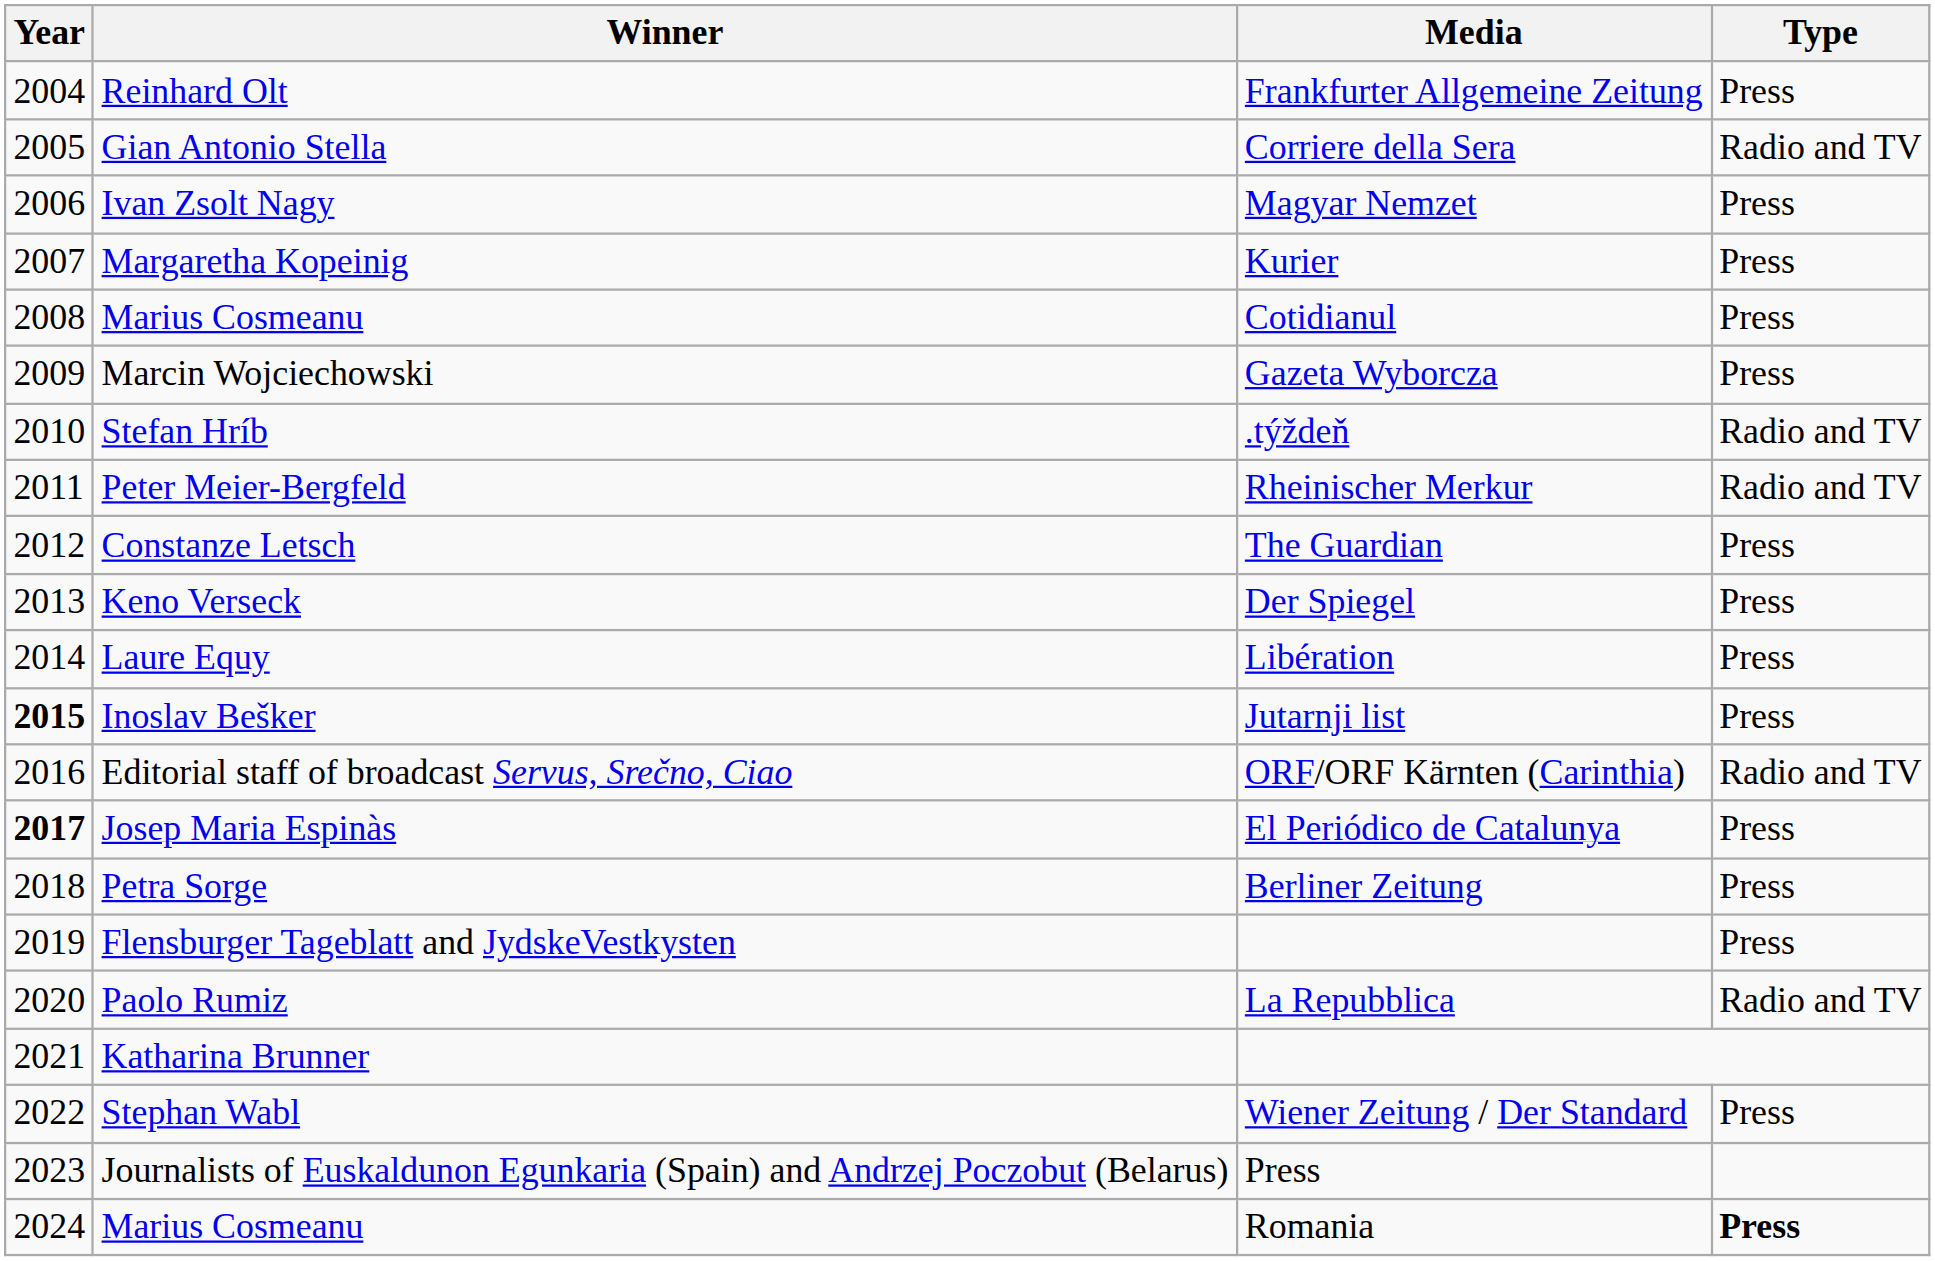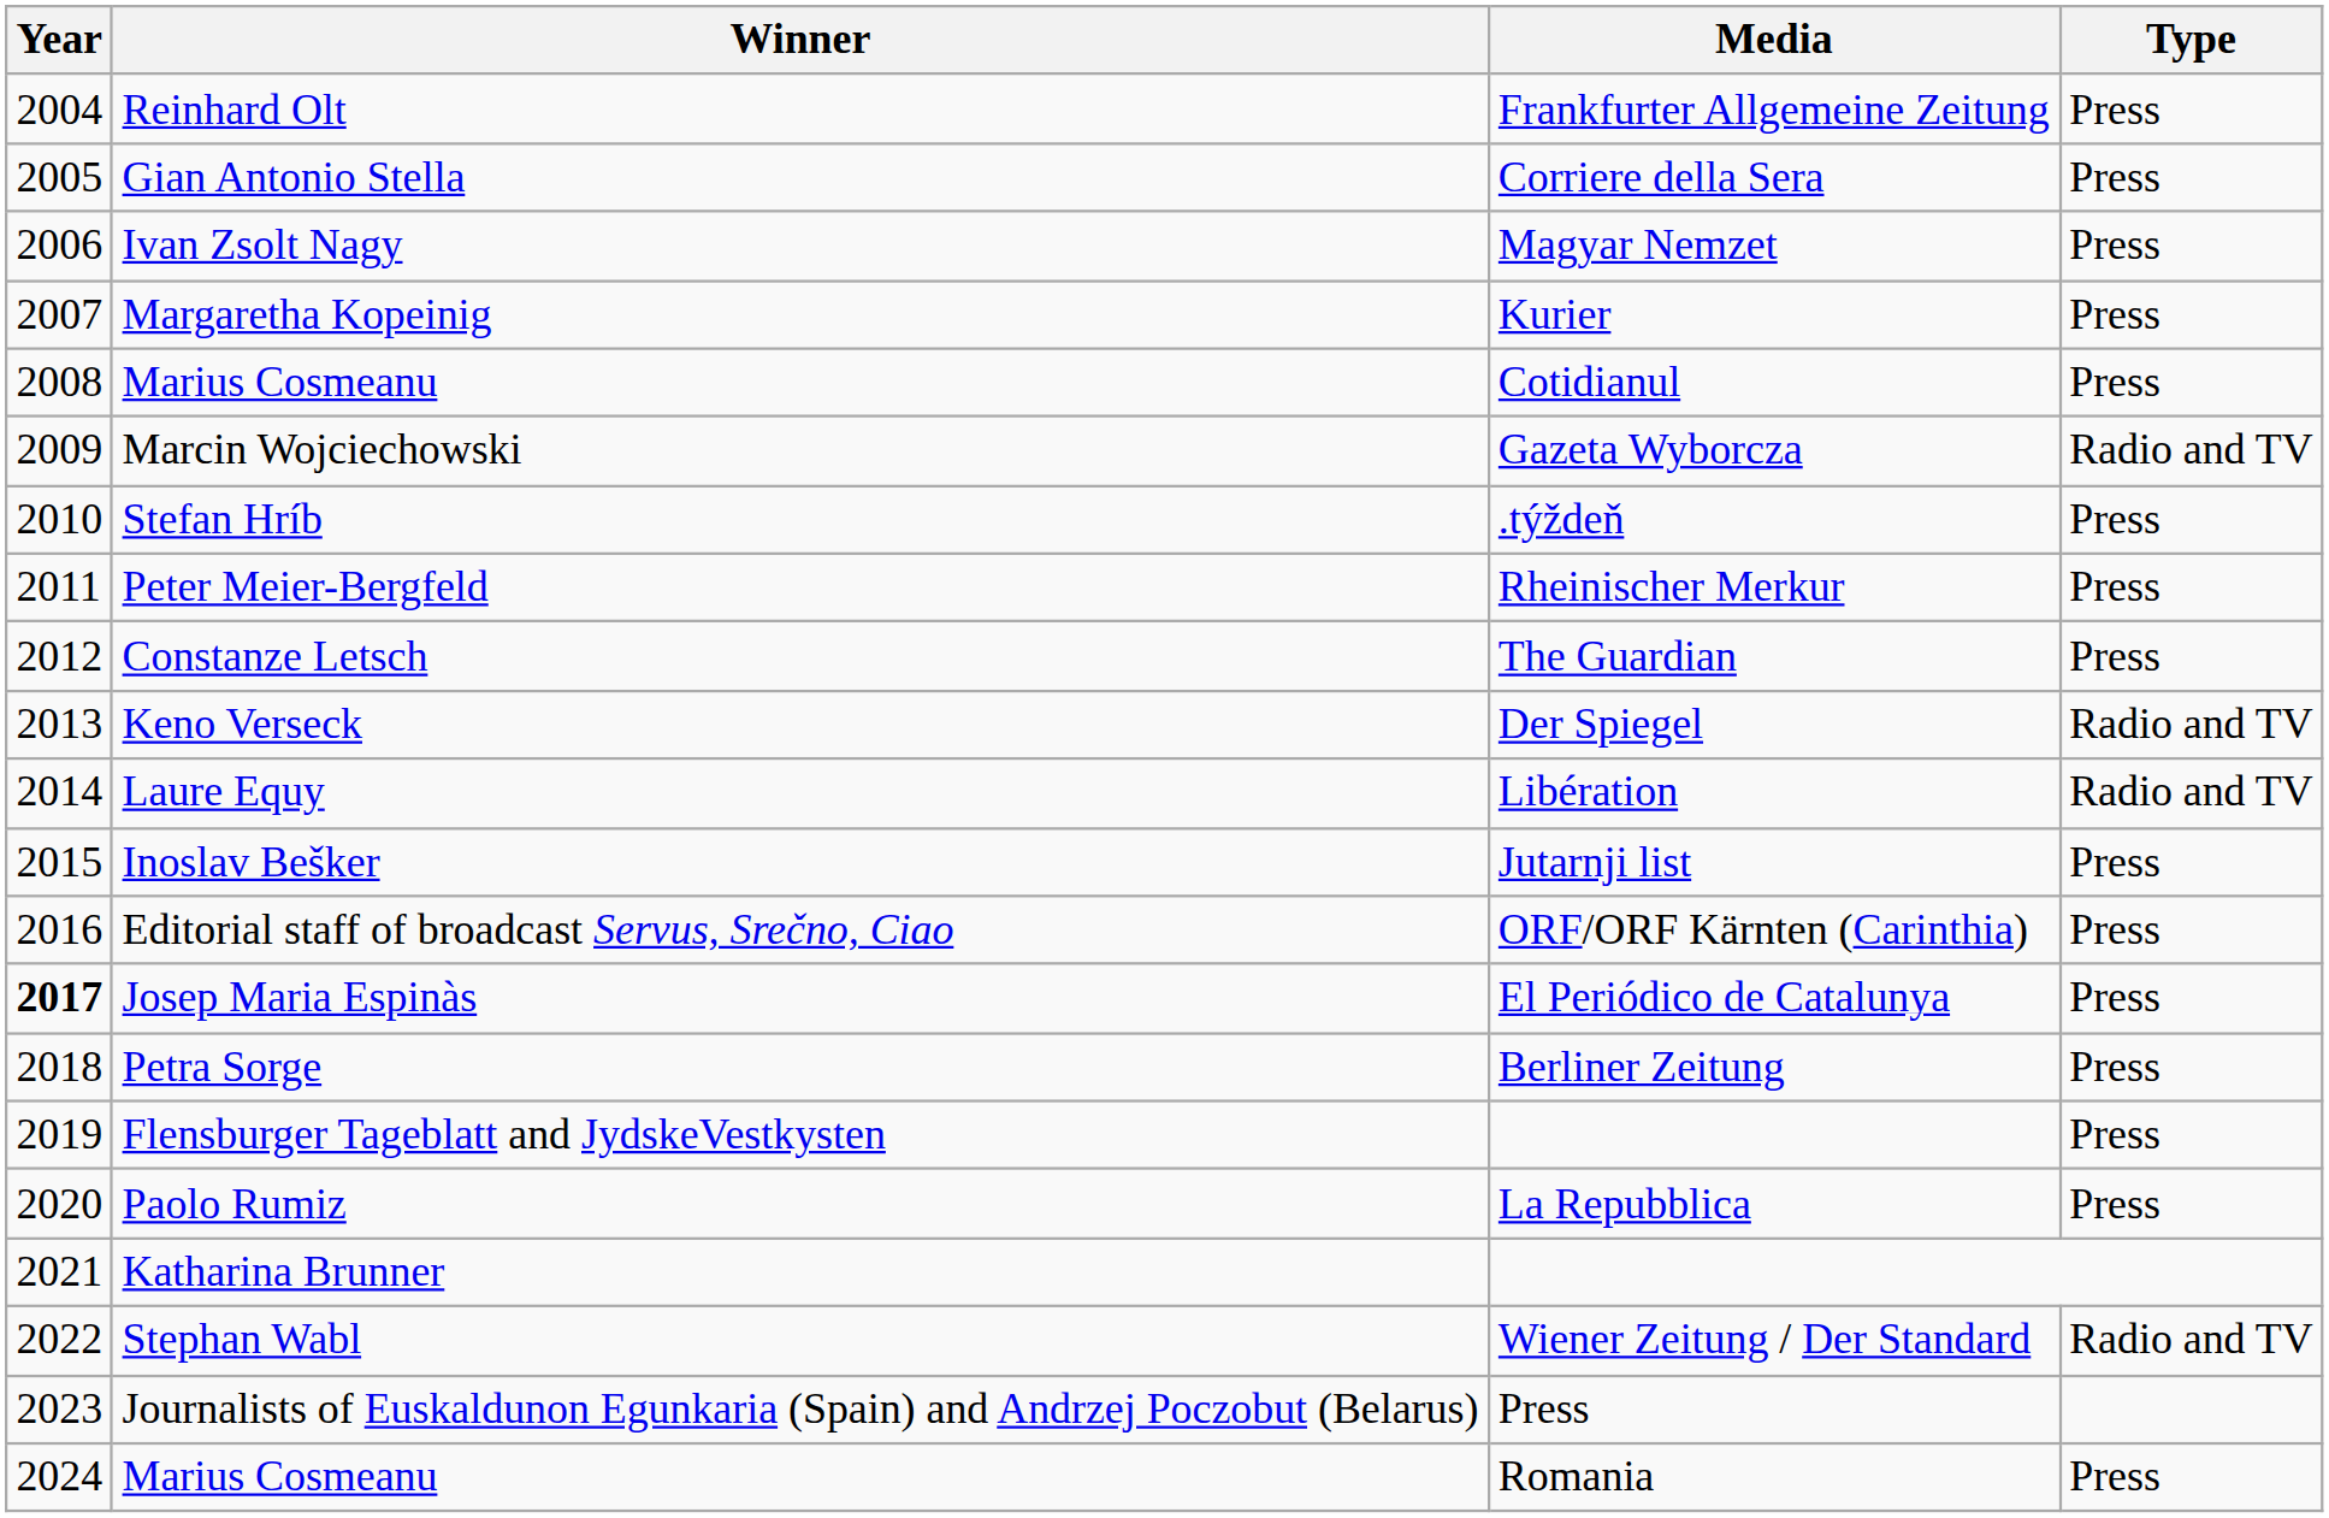 <table class="wikitable sortable">
 <tr>
 <th>Year</th>
 <th>Winner</th>
 <th>Media</th>
 <th>Type</th>
 </tr>
 <tr>
 <td>2004</td>
 <td><a href='#'>Reinhard Olt</a></td>
 <td><a href='#'>Frankfurter Allgemeine Zeitung</a></td>
 <td>Press</td>
 </tr>
 <tr>
 <td>2005</td>
 <td><a href='#'>Gian Antonio Stella</a></td>
 <td><a href='#'>Corriere della Sera</a></td>
-<td>Radio and TV</td>
+<td>Press</td>
 </tr>
 <tr>
 <td>2006</td>
 <td><a href='#'>Ivan Zsolt Nagy</a></td>
 <td><a href='#'>Magyar Nemzet</a></td>
 <td>Press</td>
 </tr>
 <tr>
 <td>2007</td>
 <td><a href='#'>Margaretha Kopeinig</a></td>
 <td><a href='#'>Kurier</a></td>
 <td>Press</td>
 </tr>
 <tr>
 <td>2008</td>
 <td><a href='#'>Marius Cosmeanu</a></td>
 <td><a href='#'>Cotidianul</a></td>
 <td>Press</td>
 </tr>
 <tr>
 <td>2009</td>
 <td>Marcin Wojciechowski</td>
 <td><a href='#'>Gazeta Wyborcza</a></td>
-<td>Press</td>
+<td>Radio and TV</td>
 </tr>
 <tr>
 <td>2010</td>
 <td><a href='#'>Stefan Hríb</a></td>
 <td><a href='#'>.týždeň</a></td>
-<td>Radio and TV</td>
+<td>Press</td>
 </tr>
 <tr>
 <td>2011</td>
 <td><a href='#'>Peter Meier-Bergfeld</a></td>
 <td><a href='#'>Rheinischer Merkur</a></td>
-<td>Radio and TV</td>
+<td>Press</td>
 </tr>
 <tr>
 <td>2012</td>
 <td><a href='#'>Constanze Letsch</a></td>
 <td><a href='#'>The Guardian</a></td>
 <td>Press</td>
 </tr>
 <tr>
 <td>2013</td>
 <td><a href='#'>Keno Verseck</a></td>
 <td><a href='#'>Der Spiegel</a></td>
-<td>Press</td>
+<td>Radio and TV</td>
 </tr>
 <tr>
 <td>2014</td>
 <td><a href='#'>Laure Equy</a></td>
 <td><a href='#'>Libération</a></td>
-<td>Press</td>
+<td>Radio and TV</td>
 </tr>
 <tr>
-<td><strong>2015</strong></td>
+<td>2015</td>
 <td><a href='#'>Inoslav Bešker</a></td>
 <td><a href='#'>Jutarnji list</a></td>
 <td>Press</td>
 </tr>
 <tr>
 <td>2016</td>
 <td>Editorial staff of broadcast <em><a href='#'>Servus, Srečno, Ciao</a></em></td>
 <td><a href='#'>ORF</a>/ORF Kärnten (<a href='#'>Carinthia</a>)</td>
-<td>Radio and TV</td>
+<td>Press</td>
 </tr>
 <tr>
 <td><strong>2017</strong></td>
 <td><a href='#'>Josep Maria Espinàs</a></td>
 <td><a href='#'>El Periódico de Catalunya</a></td>
 <td>Press</td>
 </tr>
 <tr>
 <td>2018</td>
 <td><a href='#'>Petra Sorge</a></td>
 <td><a href='#'>Berliner Zeitung</a></td>
 <td>Press</td>
 </tr>
 <tr>
 <td>2019</td>
 <td><a href='#'>Flensburger Tageblatt</a> and <a href='#'>JydskeVestkysten</a></td>
 <td></td>
 <td>Press</td>
 </tr>
 <tr>
 <td>2020</td>
 <td><a href='#'>Paolo Rumiz</a></td>
 <td><a href='#'>La Repubblica</a></td>
-<td>Radio and TV</td>
+<td>Press</td>
 </tr>
 <tr>
 <td>2021</td>
 <td><a href='#'>Katharina Brunner</a></td>
 </tr>
 <tr>
 <td>2022</td>
 <td><a href='#'>Stephan Wabl</a></td>
 <td><a href='#'>Wiener Zeitung</a> / <a href='#'>Der Standard</a></td>
-<td>Press</td>
+<td>Radio and TV</td>
 </tr>
 <tr>
 <td>2023</td>
 <td>Journalists of <a href='#'>Euskaldunon Egunkaria</a> (Spain) and <a href='#'>Andrzej Poczobut</a> (Belarus)</td>
 <td>Press</td>
 </tr>
 <tr>
 <td>2024</td>
 <td><a href='#'>Marius Cosmeanu</a></td>
 <td>Romania</td>
-<td><strong>Press</strong></td>
+<td>Press</td>
 </tr>
 </table>
